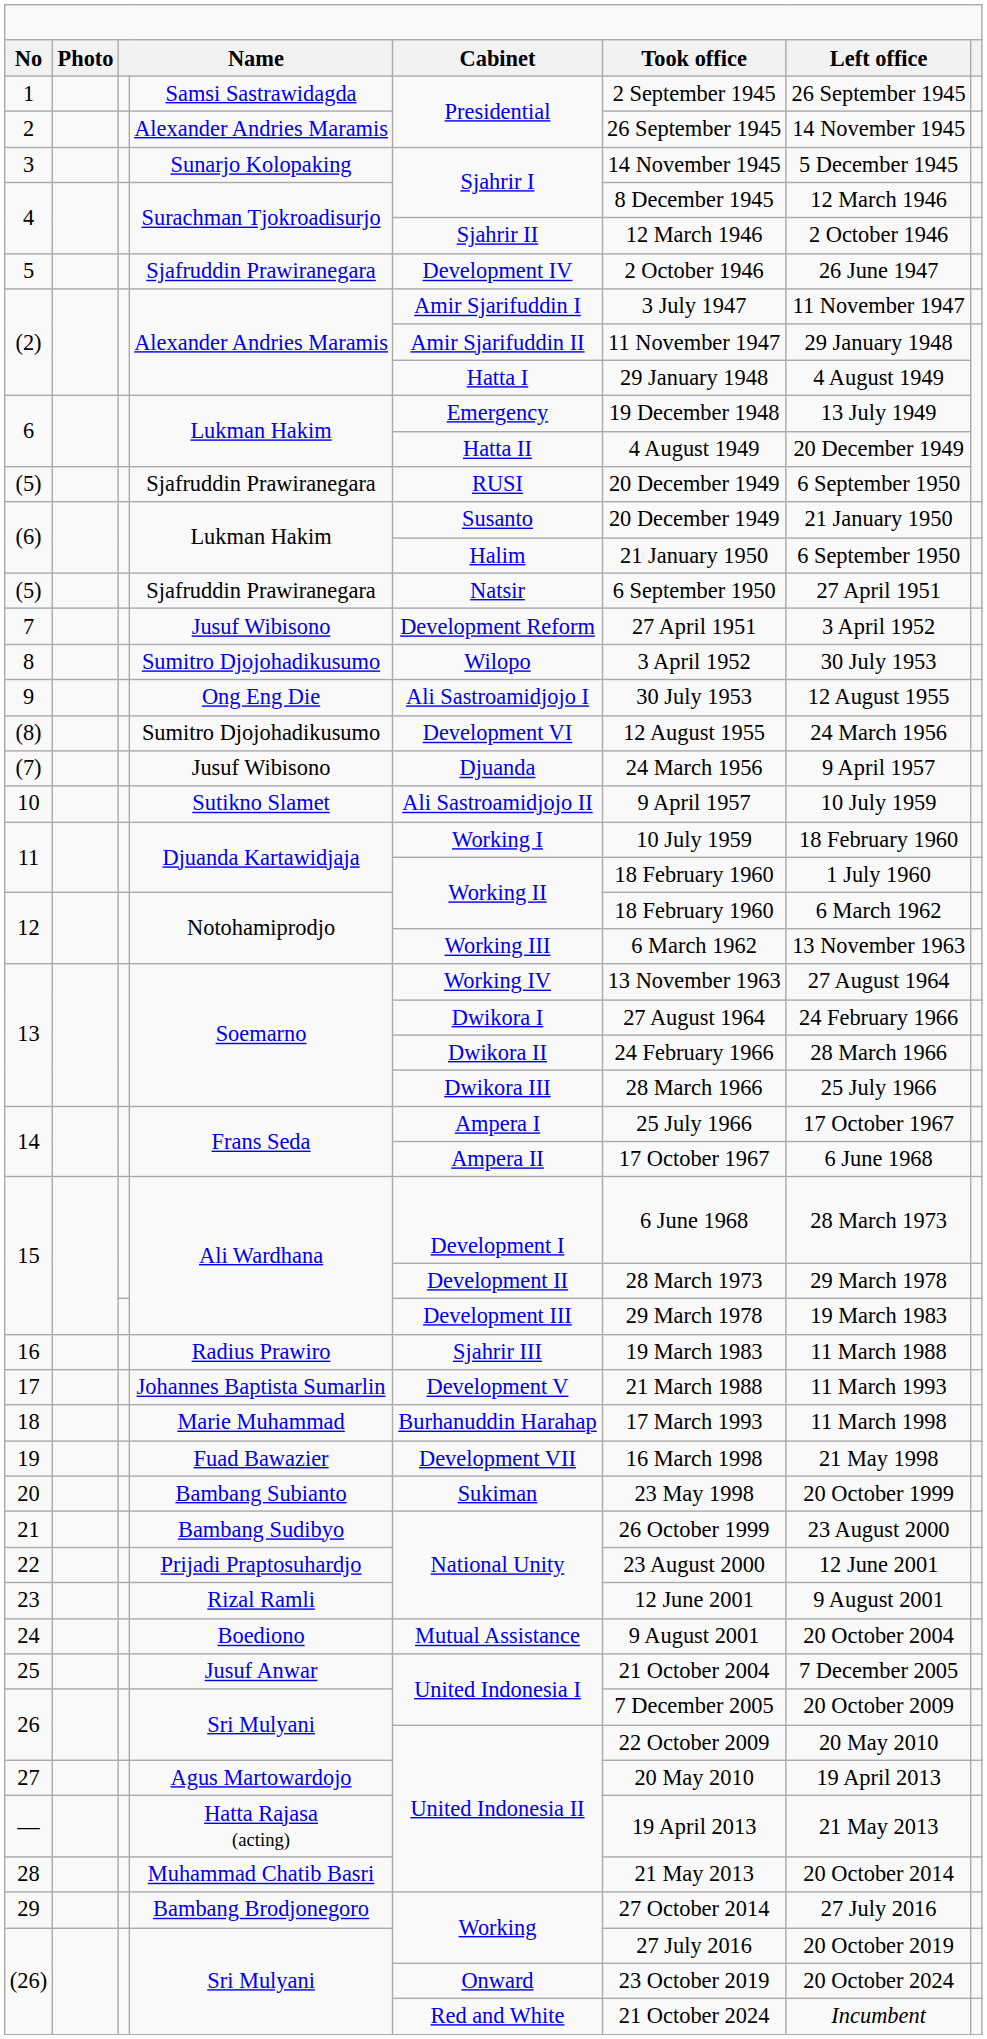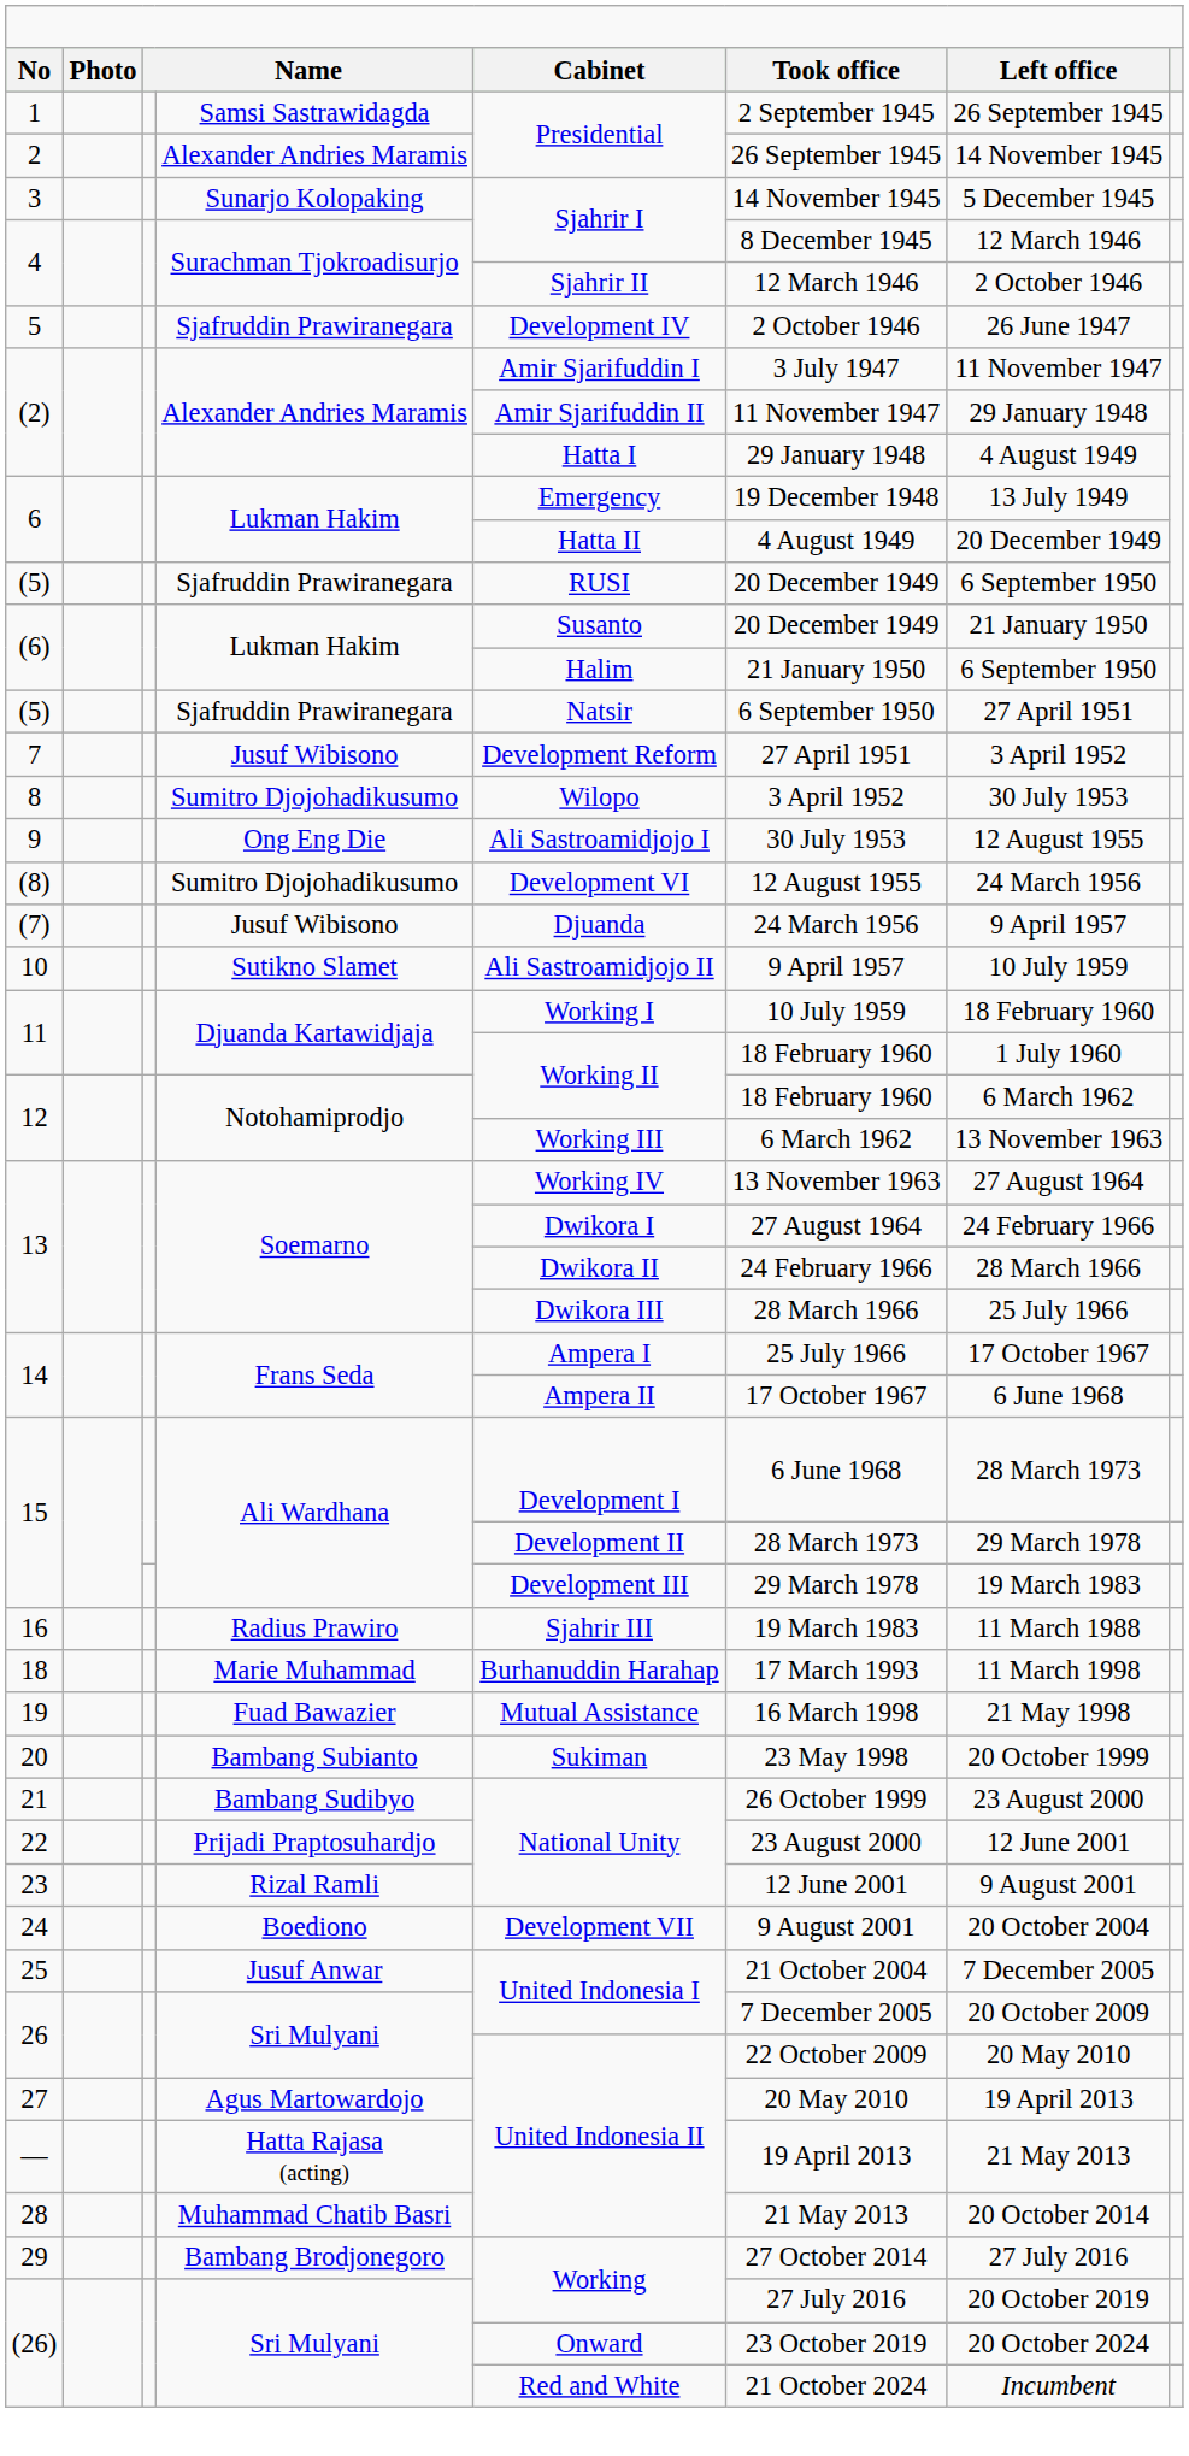 <table class="wikitable" style="text-align: center">
 <tr>
 <td colspan=8><br></td>
 </tr>
 <tr style="background-color:#cfc;">
 <th>No</th>
 <th>Photo</th>
 <th colspan="2">Name</th>
 <th>Cabinet</th>
 <th>Took office</th>
 <th>Left office</th>
 <th></th>
 </tr>
 <tr>
 <td>1</td>
 <td></td>
 <td bgcolor=></td>
 <td><a href='#'>Samsi Sastrawidagda</a></td>
 <td rowspan=2><a href='#'>Presidential</a></td>
 <td>2 September 1945</td>
 <td>26 September 1945</td>
 <td></td>
 </tr>
 <tr>
 <td>2</td>
 <td></td>
 <td bgcolor=></td>
 <td><a href='#'>Alexander Andries Maramis</a></td>
 <td>26 September 1945</td>
 <td>14 November 1945</td>
 <td></td>
 </tr>
 <tr>
 <td>3</td>
 <td></td>
 <td bgcolor=></td>
 <td><a href='#'>Sunarjo Kolopaking</a></td>
 <td rowspan=2><a href='#'>Sjahrir I</a></td>
 <td>14 November 1945</td>
 <td>5 December 1945</td>
 <td></td>
 </tr>
 <tr>
 <td rowspan=2 style="text-align:center;">4</td>
 <td rowspan=2></td>
 <td rowspan=2 bgcolor=></td>
 <td rowspan=2><a href='#'>Surachman Tjokroadisurjo</a></td>
 <td>8 December 1945</td>
 <td>12 March 1946</td>
 <td></td>
 </tr>
 <tr>
 <td><a href='#'>Sjahrir II</a></td>
 <td>12 March 1946</td>
 <td>2 October 1946</td>
 <td></td>
 </tr>
 <tr>
 <td>5</td>
 <td></td>
 <td bgcolor=></td>
 <td><a href='#'>Sjafruddin Prawiranegara</a></td>
 <td><a href='#'>Development IV</a></td>
 <td>2 October 1946</td>
 <td>26 June 1947</td>
 <td></td>
 </tr>
 <tr>
 <td rowspan=3>(2)</td>
 <td rowspan=3></td>
 <td rowspan=3 bgcolor=></td>
 <td rowspan=3><a href='#'>Alexander Andries Maramis</a></td>
 <td><a href='#'>Amir Sjarifuddin I</a></td>
 <td>3 July 1947</td>
 <td>11 November 1947</td>
 <td></td>
 </tr>
 <tr>
 <td><a href='#'>Amir Sjarifuddin II</a></td>
 <td>11 November 1947</td>
 <td>29 January 1948</td>
 </tr>
 <tr>
 <td><a href='#'>Hatta I</a></td>
 <td>29 January 1948</td>
 <td>4 August 1949</td>
 </tr>
 <tr>
 <td rowspan=2>6</td>
 <td rowspan=2></td>
 <td rowspan=2 bgcolor=></td>
 <td rowspan=2><a href='#'>Lukman Hakim</a></td>
 <td><a href='#'>Emergency</a></td>
 <td>19 December 1948</td>
 <td>13 July 1949</td>
 </tr>
 <tr>
 <td><a href='#'>Hatta II</a></td>
 <td>4 August 1949</td>
 <td>20 December 1949</td>
 </tr>
 <tr>
 <td>(5)</td>
 <td></td>
 <td bgcolor=></td>
 <td>Sjafruddin Prawiranegara</td>
 <td><a href='#'>RUSI</a></td>
 <td>20 December 1949</td>
 <td>6 September 1950</td>
 </tr>
 <tr>
 <td rowspan=2 style="text-align:center;">(6)</td>
 <td rowspan=2></td>
 <td rowspan=2 bgcolor=></td>
 <td rowspan=2>Lukman Hakim</td>
 <td><a href='#'>Susanto</a></td>
 <td>20 December 1949</td>
 <td>21 January 1950</td>
 <td></td>
 </tr>
 <tr>
 <td><a href='#'>Halim</a></td>
 <td>21 January 1950</td>
 <td>6 September 1950</td>
 <td></td>
 </tr>
 <tr>
 <td>(5)</td>
 <td></td>
 <td bgcolor=></td>
 <td>Sjafruddin Prawiranegara</td>
 <td><a href='#'>Natsir</a></td>
 <td>6 September 1950</td>
 <td>27 April 1951</td>
 <td></td>
 </tr>
 <tr>
 <td>7</td>
 <td></td>
 <td bgcolor=></td>
 <td><a href='#'>Jusuf Wibisono</a></td>
 <td><a href='#'>Development Reform</a></td>
 <td>27 April 1951</td>
 <td>3 April 1952</td>
 <td></td>
 </tr>
 <tr>
 <td>8</td>
 <td></td>
 <td bgcolor=></td>
 <td><a href='#'>Sumitro Djojohadikusumo</a></td>
 <td><a href='#'>Wilopo</a></td>
 <td>3 April 1952</td>
 <td>30 July 1953</td>
 <td></td>
 </tr>
 <tr>
 <td>9</td>
 <td></td>
 <td bgcolor=></td>
 <td><a href='#'>Ong Eng Die</a></td>
 <td><a href='#'>Ali Sastroamidjojo I</a></td>
 <td>30 July 1953</td>
 <td>12 August 1955</td>
 <td></td>
 </tr>
 <tr>
 <td>(8)</td>
 <td></td>
 <td bgcolor=></td>
 <td>Sumitro Djojohadikusumo</td>
 <td><a href='#'>Development VI</a></td>
 <td>12 August 1955</td>
 <td>24 March 1956</td>
 <td></td>
 </tr>
 <tr>
 <td>(7)</td>
 <td></td>
 <td bgcolor=></td>
 <td>Jusuf Wibisono</td>
 <td><a href='#'>Djuanda</a></td>
 <td>24 March 1956</td>
 <td>9 April 1957</td>
 </tr>
 <tr>
 <td>10</td>
 <td></td>
 <td bgcolor=></td>
 <td><a href='#'>Sutikno Slamet</a></td>
 <td><a href='#'>Ali Sastroamidjojo II</a></td>
 <td>9 April 1957</td>
 <td>10 July 1959</td>
 <td></td>
 </tr>
 <tr>
 <td rowspan=2 style="text-align:center;">11</td>
 <td rowspan=2></td>
 <td rowspan=2 bgcolor=></td>
 <td rowspan=2><a href='#'>Djuanda Kartawidjaja</a></td>
 <td><a href='#'>Working I</a></td>
 <td>10 July 1959</td>
 <td>18 February 1960</td>
 <td></td>
 </tr>
 <tr>
 <td rowspan=2><a href='#'>Working II</a></td>
 <td>18 February 1960</td>
 <td>1 July 1960</td>
 <td></td>
 </tr>
 <tr>
 <td rowspan=2 style="text-align:center;">12</td>
 <td rowspan=2></td>
 <td rowspan=2 bgcolor=></td>
 <td rowspan=2>Notohamiprodjo</td>
 <td>18 February 1960</td>
 <td>6 March 1962</td>
 <td></td>
 </tr>
 <tr>
 <td><a href='#'>Working III</a></td>
 <td>6 March 1962</td>
 <td>13 November 1963</td>
 <td></td>
 </tr>
 <tr>
 <td rowspan=4 style="text-align:center;">13</td>
 <td rowspan=4></td>
 <td rowspan=4 bgcolor=></td>
 <td rowspan=4><a href='#'>Soemarno</a></td>
 <td><a href='#'>Working IV</a></td>
 <td>13 November 1963</td>
 <td>27 August 1964</td>
 <td></td>
 </tr>
 <tr>
 <td><a href='#'>Dwikora I</a></td>
 <td>27 August 1964</td>
 <td>24 February 1966</td>
 <td></td>
 </tr>
 <tr>
 <td><a href='#'>Dwikora II</a></td>
 <td>24 February 1966</td>
 <td>28 March 1966</td>
 <td></td>
 </tr>
 <tr>
 <td><a href='#'>Dwikora III</a></td>
 <td>28 March 1966</td>
 <td>25 July 1966</td>
 <td></td>
 </tr>
 <tr>
 <td rowspan=2 style="text-align:center;">14</td>
 <td rowspan=2></td>
 <td rowspan=2 bgcolor=></td>
 <td rowspan=2><a href='#'>Frans Seda</a></td>
 <td><a href='#'>Ampera I</a></td>
 <td>25 July 1966</td>
 <td>17 October 1967</td>
 <td></td>
 </tr>
 <tr>
 <td><a href='#'>Ampera II</a></td>
 <td>17 October 1967</td>
 <td>6 June 1968</td>
 <td></td>
 </tr>
 <tr>
 <td rowspan=3 style="text-align:center;">15</td>
 <td rowspan=3></td>
 <td rowspan=2 bgcolor=></td>
 <td rowspan=3><a href='#'>Ali Wardhana</a></td>
 <td><br><br><a href='#'>Development I</a></td>
 <td>6 June 1968</td>
 <td>28 March 1973</td>
 <td></td>
 </tr>
 <tr>
 <td><a href='#'>Development II</a></td>
 <td>28 March 1973</td>
 <td>29 March 1978</td>
 <td></td>
 </tr>
 <tr>
 <td bgcolor=></td>
 <td><a href='#'>Development III</a></td>
 <td>29 March 1978</td>
 <td>19 March 1983</td>
 <td></td>
 </tr>
 <tr>
 <td>16</td>
 <td></td>
 <td bgcolor=></td>
 <td><a href='#'>Radius Prawiro</a></td>
 <td><a href='#'>Sjahrir III</a></td>
 <td>19 March 1983</td>
 <td>11 March 1988</td>
 </tr>
 <tr>
-<td>17</td>
-<td></td>
-<td bgcolor=></td>
-<td><a href='#'>Johannes Baptista Sumarlin</a></td>
-<td><a href='#'>Development V</a></td>
-<td>21 March 1988</td>
-<td>11 March 1993</td>
-<td></td>
-</tr>
-<tr>
 <td>18</td>
 <td></td>
 <td bgcolor=></td>
 <td><a href='#'>Marie Muhammad</a></td>
 <td><a href='#'>Burhanuddin Harahap</a></td>
 <td>17 March 1993</td>
 <td>11 March 1998</td>
 <td></td>
 </tr>
 <tr>
 <td>19</td>
 <td></td>
 <td bgcolor=></td>
 <td><a href='#'>Fuad Bawazier</a></td>
-<td><a href='#'>Development VII</a></td>
+<td><a href='#'>Mutual Assistance</a></td>
 <td>16 March 1998</td>
 <td>21 May 1998</td>
 <td></td>
 </tr>
 <tr>
 <td>20</td>
 <td></td>
 <td bgcolor=></td>
 <td><a href='#'>Bambang Subianto</a></td>
 <td><a href='#'>Sukiman</a></td>
 <td>23 May 1998</td>
 <td>20 October 1999</td>
 <td></td>
 </tr>
 <tr>
 <td>21</td>
 <td></td>
 <td bgcolor=></td>
 <td><a href='#'>Bambang Sudibyo</a></td>
 <td rowspan=3><a href='#'>National Unity</a></td>
 <td>26 October 1999</td>
 <td>23 August 2000</td>
 <td></td>
 </tr>
 <tr>
 <td>22</td>
 <td></td>
 <td bgcolor=></td>
 <td><a href='#'>Prijadi Praptosuhardjo</a></td>
 <td>23 August 2000</td>
 <td>12 June 2001</td>
 <td></td>
 </tr>
 <tr>
 <td>23</td>
 <td></td>
 <td bgcolor=></td>
 <td><a href='#'>Rizal Ramli</a></td>
 <td>12 June 2001</td>
 <td>9 August 2001</td>
 <td></td>
 </tr>
 <tr>
 <td>24</td>
 <td></td>
 <td bgcolor=></td>
 <td><a href='#'>Boediono</a></td>
-<td><a href='#'>Mutual Assistance</a></td>
+<td><a href='#'>Development VII</a></td>
 <td>9 August 2001</td>
 <td>20 October 2004</td>
 </tr>
 <tr>
 <td>25</td>
 <td></td>
 <td bgcolor=></td>
 <td><a href='#'>Jusuf Anwar</a></td>
 <td rowspan=2><a href='#'>United Indonesia I</a></td>
 <td>21 October 2004</td>
 <td>7 December 2005</td>
 <td></td>
 </tr>
 <tr>
 <td rowspan=2 style="text-align:center;">26</td>
 <td rowspan=2></td>
 <td rowspan=2 bgcolor=></td>
 <td rowspan=2><a href='#'>Sri Mulyani</a></td>
 <td>7 December 2005</td>
 <td>20 October 2009</td>
 <td></td>
 </tr>
 <tr>
 <td rowspan=4><a href='#'>United Indonesia II</a></td>
 <td>22 October 2009</td>
 <td>20 May 2010</td>
 <td></td>
 </tr>
 <tr>
 <td>27</td>
 <td></td>
 <td bgcolor=></td>
 <td><a href='#'>Agus Martowardojo</a></td>
 <td>20 May 2010</td>
 <td>19 April 2013</td>
 <td></td>
 </tr>
 <tr>
 <td>—</td>
 <td></td>
 <td bgcolor=></td>
 <td><a href='#'>Hatta Rajasa</a><br><small>(acting)</small></td>
 <td>19 April 2013</td>
 <td>21 May 2013</td>
 <td></td>
 </tr>
 <tr>
 <td>28</td>
 <td></td>
 <td bgcolor=></td>
 <td><a href='#'>Muhammad Chatib Basri</a></td>
 <td>21 May 2013</td>
 <td>20 October 2014</td>
 <td></td>
 </tr>
 <tr>
 <td>29</td>
 <td></td>
 <td bgcolor=></td>
 <td><a href='#'>Bambang Brodjonegoro</a></td>
 <td rowspan="2"><a href='#'>Working</a></td>
 <td>27 October 2014</td>
 <td>27 July 2016</td>
 <td></td>
 </tr>
 <tr>
 <td rowspan=3 style="text-align:center;">(26)</td>
 <td rowspan=3></td>
 <td rowspan=3 bgcolor=></td>
 <td rowspan=3><a href='#'>Sri Mulyani</a></td>
 <td>27 July 2016</td>
 <td>20 October 2019</td>
 <td></td>
 </tr>
 <tr>
 <td><a href='#'>Onward</a></td>
 <td>23 October 2019</td>
 <td>20 October 2024</td>
 <td></td>
 </tr>
 <tr>
 <td><a href='#'>Red and White</a></td>
 <td>21 October 2024</td>
 <td><em>Incumbent</em></td>
 <td></td>
 </tr>
 </table>
